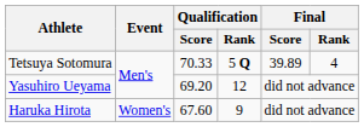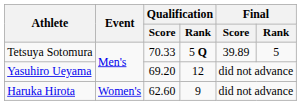 <table class="wikitable" style="font-size:90%">
 <tr>
 <th rowspan="2">Athlete</th>
 <th rowspan="2">Event</th>
 <th colspan="2">Qualification</th>
 <th colspan="2">Final</th>
 </tr>
 <tr style="font-size:95%">
 <th>Score</th>
 <th>Rank</th>
 <th>Score</th>
 <th>Rank</th>
 </tr>
 <tr align=center>
 <td align=left>Tetsuya Sotomura</td>
 <td align=left rowspan=2><a href='#'>Men's</a></td>
 <td>70.33</td>
 <td>5 <strong>Q</strong></td>
 <td>39.89</td>
-<td>4</td>
+<td>5</td>
 </tr>
 <tr align=center>
 <td align=left><a href='#'>Yasuhiro Ueyama</a></td>
 <td>69.20</td>
 <td>12</td>
 <td colspan=2>did not advance</td>
 </tr>
 <tr align=center>
 <td align=left><a href='#'>Haruka Hirota</a></td>
 <td align=left><a href='#'>Women's</a></td>
-<td>67.60</td>
+<td>62.60</td>
 <td>9</td>
 <td colspan=2>did not advance</td>
 </tr>
 </table>
